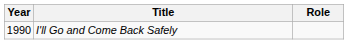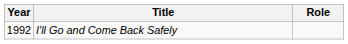 <table class="wikitable" style="width:500px">
 <tr>
 <th width=10>Year</th>
 <th>Title</th>
 <th>Role</th>
 </tr>
 <tr>
-<td>1990</td>
+<td>1992</td>
 <td> <em>I'll Go and Come Back Safely</em></td>
 <td></td>
 </tr>
 </table>
